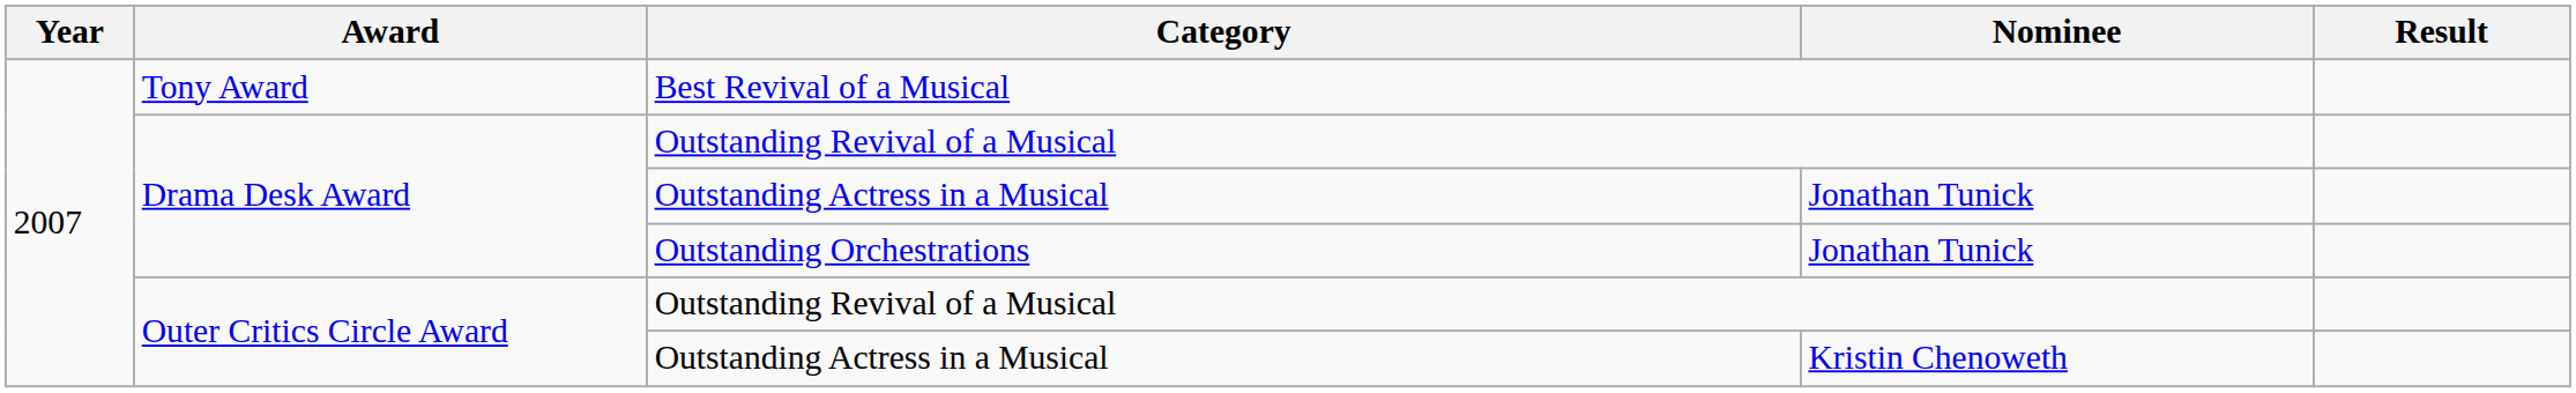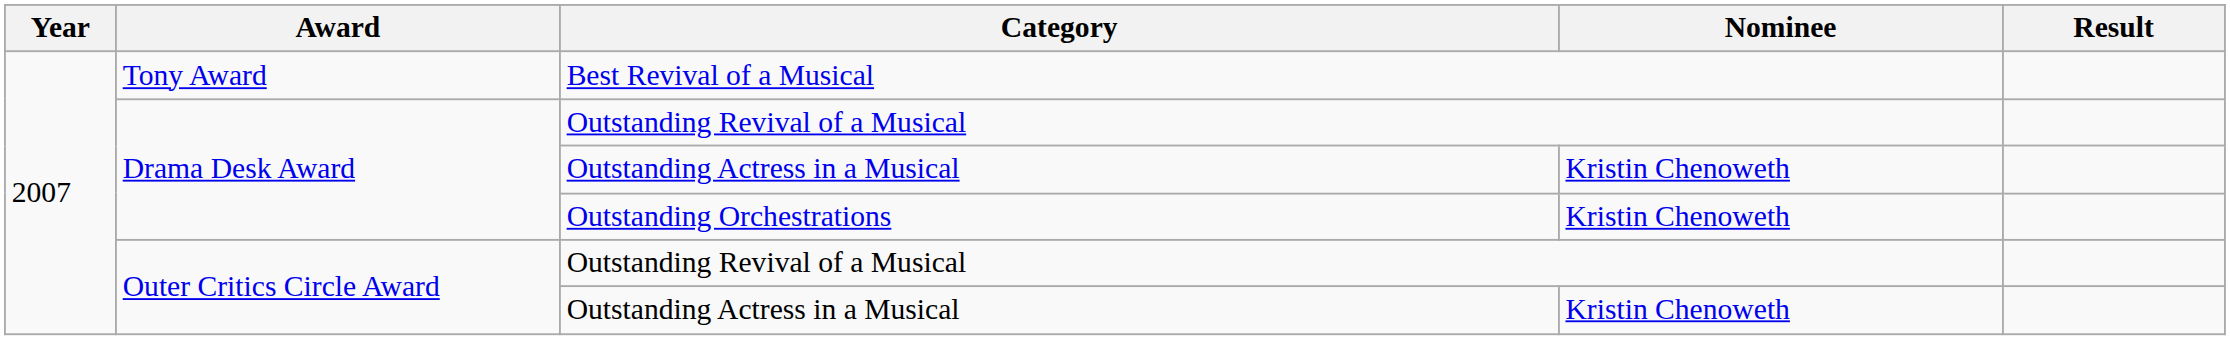 <table class="wikitable" style="width:95%;">
 <tr>
 <th style="width:5%;">Year</th>
 <th style="width:20%;">Award</th>
 <th style="width:45%;">Category</th>
 <th style="width:20%;">Nominee</th>
 <th style="width:10%;">Result</th>
 </tr>
 <tr>
 <td rowspan="6">2007</td>
 <td><a href='#'>Tony Award</a></td>
 <td colspan="2"><a href='#'>Best Revival of a Musical</a></td>
 <td></td>
 </tr>
 <tr>
 <td rowspan="3"><a href='#'>Drama Desk Award</a></td>
 <td colspan="2"><a href='#'>Outstanding Revival of a Musical</a></td>
 <td></td>
 </tr>
 <tr>
 <td><a href='#'>Outstanding Actress in a Musical</a></td>
-<td><a href='#'>Jonathan Tunick</a></td>
+<td><a href='#'>Kristin Chenoweth</a></td>
 <td></td>
 </tr>
 <tr>
 <td><a href='#'>Outstanding Orchestrations</a></td>
-<td><a href='#'>Jonathan Tunick</a></td>
+<td><a href='#'>Kristin Chenoweth</a></td>
 <td></td>
 </tr>
 <tr>
 <td rowspan="2"><a href='#'>Outer Critics Circle Award</a></td>
 <td colspan="2">Outstanding Revival of a Musical</td>
 <td></td>
 </tr>
 <tr>
 <td>Outstanding Actress in a Musical</td>
 <td><a href='#'>Kristin Chenoweth</a></td>
 <td></td>
 </tr>
 </table>
